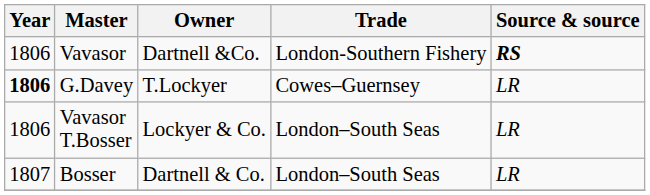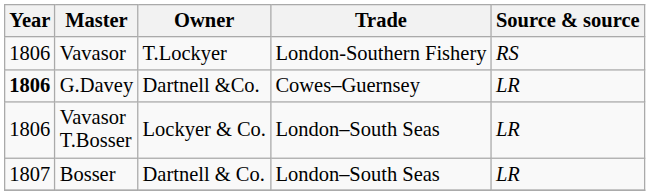 <table class=" wikitable">
 <tr>
 <th>Year</th>
 <th>Master</th>
 <th>Owner</th>
 <th>Trade</th>
 <th>Source & source</th>
 </tr>
 <tr>
 <td>1806</td>
 <td>Vavasor</td>
-<td>Dartnell &Co.</td>
+<td>T.Lockyer</td>
 <td>London-Southern Fishery</td>
-<td><strong><em>RS</em></strong></td>
+<td><em>RS</em></td>
 </tr>
 <tr>
 <td><strong>1806</strong></td>
 <td>G.Davey</td>
-<td>T.Lockyer</td>
+<td>Dartnell &Co.</td>
 <td>Cowes–Guernsey</td>
 <td><em>LR</em></td>
 </tr>
 <tr>
 <td>1806</td>
 <td>Vavasor<br>T.Bosser</td>
 <td>Lockyer & Co.</td>
 <td>London–South Seas</td>
 <td><em>LR</em></td>
 </tr>
 <tr>
 <td>1807</td>
 <td>Bosser</td>
 <td>Dartnell & Co.</td>
 <td>London–South Seas</td>
 <td><em>LR</em></td>
 </tr>
 <tr>
 </tr>
 </table>
